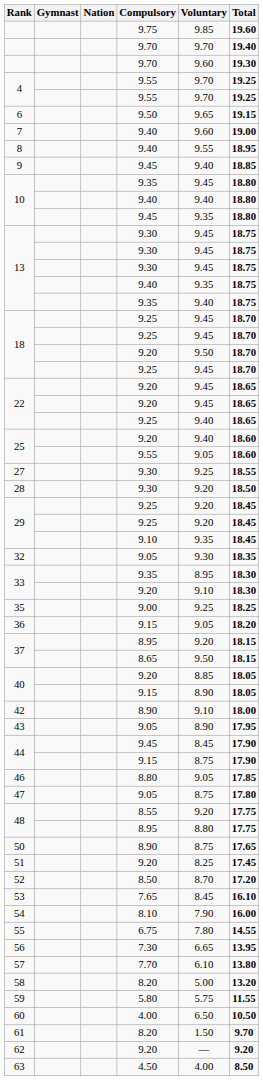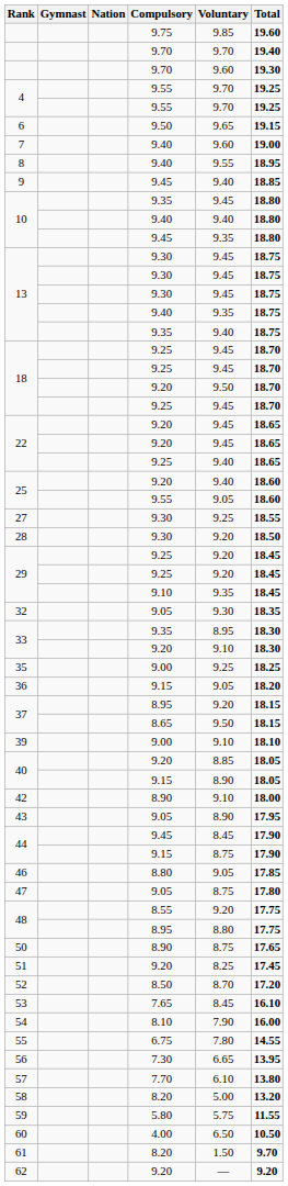 <table class="wikitable sortable" style="text-align:center">
 <tr>
 <th>Rank</th>
 <th>Gymnast</th>
 <th>Nation</th>
 <th>Compulsory</th>
 <th>Voluntary</th>
 <th>Total</th>
 </tr>
 <tr>
 <td></td>
 <td align=left></td>
 <td align=left></td>
 <td>9.75</td>
 <td>9.85</td>
 <td><strong>19.60</strong></td>
 </tr>
 <tr>
 <td></td>
 <td align=left></td>
 <td align=left></td>
 <td>9.70</td>
 <td>9.70</td>
 <td><strong>19.40</strong></td>
 </tr>
 <tr>
 <td></td>
 <td align=left></td>
 <td align=left></td>
 <td>9.70</td>
 <td>9.60</td>
 <td><strong>19.30</strong></td>
 </tr>
 <tr>
 <td rowspan=2>4</td>
 <td align=left></td>
 <td align=left></td>
 <td>9.55</td>
 <td>9.70</td>
 <td><strong>19.25</strong></td>
 </tr>
 <tr>
 <td align=left></td>
 <td align=left></td>
 <td>9.55</td>
 <td>9.70</td>
 <td><strong>19.25</strong></td>
 </tr>
 <tr>
 <td>6</td>
 <td align=left></td>
 <td align=left></td>
 <td>9.50</td>
 <td>9.65</td>
 <td><strong>19.15</strong></td>
 </tr>
 <tr>
 <td>7</td>
 <td align=left></td>
 <td align=left></td>
 <td>9.40</td>
 <td>9.60</td>
 <td><strong>19.00</strong></td>
 </tr>
 <tr>
 <td>8</td>
 <td align=left></td>
 <td align=left></td>
 <td>9.40</td>
 <td>9.55</td>
 <td><strong>18.95</strong></td>
 </tr>
 <tr>
 <td>9</td>
 <td align=left></td>
 <td align=left></td>
 <td>9.45</td>
 <td>9.40</td>
 <td><strong>18.85</strong></td>
 </tr>
 <tr>
 <td rowspan=3>10</td>
 <td align=left></td>
 <td align=left></td>
 <td>9.35</td>
 <td>9.45</td>
 <td><strong>18.80</strong></td>
 </tr>
 <tr>
 <td align=left></td>
 <td align=left></td>
 <td>9.40</td>
 <td>9.40</td>
 <td><strong>18.80</strong></td>
 </tr>
 <tr>
 <td align=left></td>
 <td align=left></td>
 <td>9.45</td>
 <td>9.35</td>
 <td><strong>18.80</strong></td>
 </tr>
 <tr>
 <td rowspan=5>13</td>
 <td align=left></td>
 <td align=left></td>
 <td>9.30</td>
 <td>9.45</td>
 <td><strong>18.75</strong></td>
 </tr>
 <tr>
 <td align=left></td>
 <td align=left></td>
 <td>9.30</td>
 <td>9.45</td>
 <td><strong>18.75</strong></td>
 </tr>
 <tr>
 <td align=left></td>
 <td align=left></td>
 <td>9.30</td>
 <td>9.45</td>
 <td><strong>18.75</strong></td>
 </tr>
 <tr>
 <td align=left></td>
 <td align=left></td>
 <td>9.40</td>
 <td>9.35</td>
 <td><strong>18.75</strong></td>
 </tr>
 <tr>
 <td align=left></td>
 <td align=left></td>
 <td>9.35</td>
 <td>9.40</td>
 <td><strong>18.75</strong></td>
 </tr>
 <tr>
 <td rowspan=4>18</td>
 <td align=left></td>
 <td align=left></td>
 <td>9.25</td>
 <td>9.45</td>
 <td><strong>18.70</strong></td>
 </tr>
 <tr>
 <td align=left></td>
 <td align=left></td>
 <td>9.25</td>
 <td>9.45</td>
 <td><strong>18.70</strong></td>
 </tr>
 <tr>
 <td align=left></td>
 <td align=left></td>
 <td>9.20</td>
 <td>9.50</td>
 <td><strong>18.70</strong></td>
 </tr>
 <tr>
 <td align=left></td>
 <td align=left></td>
 <td>9.25</td>
 <td>9.45</td>
 <td><strong>18.70</strong></td>
 </tr>
 <tr>
 <td rowspan=3>22</td>
 <td align=left></td>
 <td align=left></td>
 <td>9.20</td>
 <td>9.45</td>
 <td><strong>18.65</strong></td>
 </tr>
 <tr>
 <td align=left></td>
 <td align=left></td>
 <td>9.20</td>
 <td>9.45</td>
 <td><strong>18.65</strong></td>
 </tr>
 <tr>
 <td align=left></td>
 <td align=left></td>
 <td>9.25</td>
 <td>9.40</td>
 <td><strong>18.65</strong></td>
 </tr>
 <tr>
 <td rowspan=2>25</td>
 <td align=left></td>
 <td align=left></td>
 <td>9.20</td>
 <td>9.40</td>
 <td><strong>18.60</strong></td>
 </tr>
 <tr>
 <td align=left></td>
 <td align=left></td>
 <td>9.55</td>
 <td>9.05</td>
 <td><strong>18.60</strong></td>
 </tr>
 <tr>
 <td>27</td>
 <td align=left></td>
 <td align=left></td>
 <td>9.30</td>
 <td>9.25</td>
 <td><strong>18.55</strong></td>
 </tr>
 <tr>
 <td>28</td>
 <td align=left></td>
 <td align=left></td>
 <td>9.30</td>
 <td>9.20</td>
 <td><strong>18.50</strong></td>
 </tr>
 <tr>
 <td rowspan=3>29</td>
 <td align=left></td>
 <td align=left></td>
 <td>9.25</td>
 <td>9.20</td>
 <td><strong>18.45</strong></td>
 </tr>
 <tr>
 <td align=left></td>
 <td align=left></td>
 <td>9.25</td>
 <td>9.20</td>
 <td><strong>18.45</strong></td>
 </tr>
 <tr>
 <td align=left></td>
 <td align=left></td>
 <td>9.10</td>
 <td>9.35</td>
 <td><strong>18.45</strong></td>
 </tr>
 <tr>
 <td>32</td>
 <td align=left></td>
 <td align=left></td>
 <td>9.05</td>
 <td>9.30</td>
 <td><strong>18.35</strong></td>
 </tr>
 <tr>
 <td rowspan=2>33</td>
 <td align=left></td>
 <td align=left></td>
 <td>9.35</td>
 <td>8.95</td>
 <td><strong>18.30</strong></td>
 </tr>
 <tr>
 <td align=left></td>
 <td align=left></td>
 <td>9.20</td>
 <td>9.10</td>
 <td><strong>18.30</strong></td>
 </tr>
 <tr>
 <td>35</td>
 <td align=left></td>
 <td align=left></td>
 <td>9.00</td>
 <td>9.25</td>
 <td><strong>18.25</strong></td>
 </tr>
 <tr>
 <td>36</td>
 <td align=left></td>
 <td align=left></td>
 <td>9.15</td>
 <td>9.05</td>
 <td><strong>18.20</strong></td>
 </tr>
 <tr>
 <td rowspan=2>37</td>
 <td align=left></td>
 <td align=left></td>
 <td>8.95</td>
 <td>9.20</td>
 <td><strong>18.15</strong></td>
 </tr>
 <tr>
 <td align=left></td>
 <td align=left></td>
 <td>8.65</td>
 <td>9.50</td>
 <td><strong>18.15</strong></td>
 </tr>
 <tr>
+<td>39</td>
+<td align=left></td>
+<td align=left></td>
+<td>9.00</td>
+<td>9.10</td>
+<td><strong>18.10</strong></td>
+</tr>
+<tr>
 <td rowspan=2>40</td>
 <td align=left></td>
 <td align=left></td>
 <td>9.20</td>
 <td>8.85</td>
 <td><strong>18.05</strong></td>
 </tr>
 <tr>
 <td align=left></td>
 <td align=left></td>
 <td>9.15</td>
 <td>8.90</td>
 <td><strong>18.05</strong></td>
 </tr>
 <tr>
 <td>42</td>
 <td align=left></td>
 <td align=left></td>
 <td>8.90</td>
 <td>9.10</td>
 <td><strong>18.00</strong></td>
 </tr>
 <tr>
 <td>43</td>
 <td align=left></td>
 <td align=left></td>
 <td>9.05</td>
 <td>8.90</td>
 <td><strong>17.95</strong></td>
 </tr>
 <tr>
 <td rowspan=2>44</td>
 <td align=left></td>
 <td align=left></td>
 <td>9.45</td>
 <td>8.45</td>
 <td><strong>17.90</strong></td>
 </tr>
 <tr>
 <td align=left></td>
 <td align=left></td>
 <td>9.15</td>
 <td>8.75</td>
 <td><strong>17.90</strong></td>
 </tr>
 <tr>
 <td>46</td>
 <td align=left></td>
 <td align=left></td>
 <td>8.80</td>
 <td>9.05</td>
 <td><strong>17.85</strong></td>
 </tr>
 <tr>
 <td>47</td>
 <td align=left></td>
 <td align=left></td>
 <td>9.05</td>
 <td>8.75</td>
 <td><strong>17.80</strong></td>
 </tr>
 <tr>
 <td rowspan=2>48</td>
 <td align=left></td>
 <td align=left></td>
 <td>8.55</td>
 <td>9.20</td>
 <td><strong>17.75</strong></td>
 </tr>
 <tr>
 <td align=left></td>
 <td align=left></td>
 <td>8.95</td>
 <td>8.80</td>
 <td><strong>17.75</strong></td>
 </tr>
 <tr>
 <td>50</td>
 <td align=left></td>
 <td align=left></td>
 <td>8.90</td>
 <td>8.75</td>
 <td><strong>17.65</strong></td>
 </tr>
 <tr>
 <td>51</td>
 <td align=left></td>
 <td align=left></td>
 <td>9.20</td>
 <td>8.25</td>
 <td><strong>17.45</strong></td>
 </tr>
 <tr>
 <td>52</td>
 <td align=left></td>
 <td align=left></td>
 <td>8.50</td>
 <td>8.70</td>
 <td><strong>17.20</strong></td>
 </tr>
 <tr>
 <td>53</td>
 <td align=left></td>
 <td align=left></td>
 <td>7.65</td>
 <td>8.45</td>
 <td><strong>16.10</strong></td>
 </tr>
 <tr>
 <td>54</td>
 <td align=left></td>
 <td align=left></td>
 <td>8.10</td>
 <td>7.90</td>
 <td><strong>16.00</strong></td>
 </tr>
 <tr>
 <td>55</td>
 <td align=left></td>
 <td align=left></td>
 <td>6.75</td>
 <td>7.80</td>
 <td><strong>14.55</strong></td>
 </tr>
 <tr>
 <td>56</td>
 <td align=left></td>
 <td align=left></td>
 <td>7.30</td>
 <td>6.65</td>
 <td><strong>13.95</strong></td>
 </tr>
 <tr>
 <td>57</td>
 <td align=left></td>
 <td align=left></td>
 <td>7.70</td>
 <td>6.10</td>
 <td><strong>13.80</strong></td>
 </tr>
 <tr>
 <td>58</td>
 <td align=left></td>
 <td align=left></td>
 <td>8.20</td>
 <td>5.00</td>
 <td><strong>13.20</strong></td>
 </tr>
 <tr>
 <td>59</td>
 <td align=left></td>
 <td align=left></td>
 <td>5.80</td>
 <td>5.75</td>
 <td><strong>11.55</strong></td>
 </tr>
 <tr>
 <td>60</td>
 <td align=left></td>
 <td align=left></td>
 <td>4.00</td>
 <td>6.50</td>
 <td><strong>10.50</strong></td>
 </tr>
 <tr>
 <td>61</td>
 <td align=left></td>
 <td align=left></td>
 <td>8.20</td>
 <td>1.50</td>
 <td><strong>9.70</strong></td>
 </tr>
 <tr>
 <td>62</td>
 <td align=left></td>
 <td align=left></td>
 <td>9.20</td>
 <td data-sort-value=0.00>—</td>
 <td><strong>9.20</strong></td>
 </tr>
-<tr>
-<td>63</td>
-<td align=left></td>
-<td align=left></td>
-<td>4.50</td>
-<td>4.00</td>
-<td><strong>8.50</strong></td>
-</tr>
 </table>
